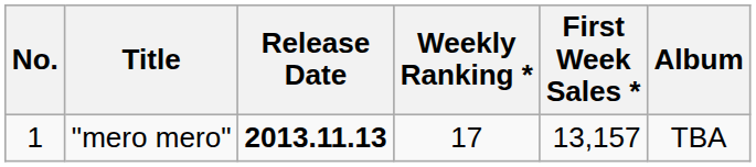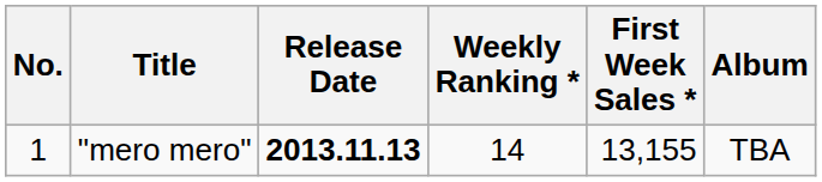 <table class="wikitable sortable" style="text-align:center">
 <tr>
 <th>No.</th>
 <th>Title</th>
 <th>Release<br>Date</th>
 <th>Weekly<br>Ranking *</th>
 <th>First<br>Week<br>Sales *</th>
 <th>Album</th>
 </tr>
 <tr>
 <td>1</td>
 <td align="left">"mero mero"</td>
 <td><strong>2013.11.13</strong></td>
-<td>17</td>
-<td align="right">13,157</td>
+<td>14</td>
+<td align="right">13,155</td>
 <td>TBA</td>
 </tr>
 </table>
